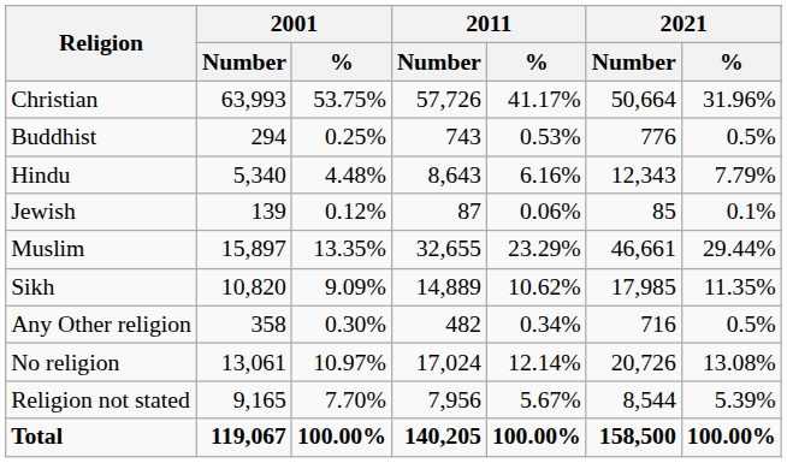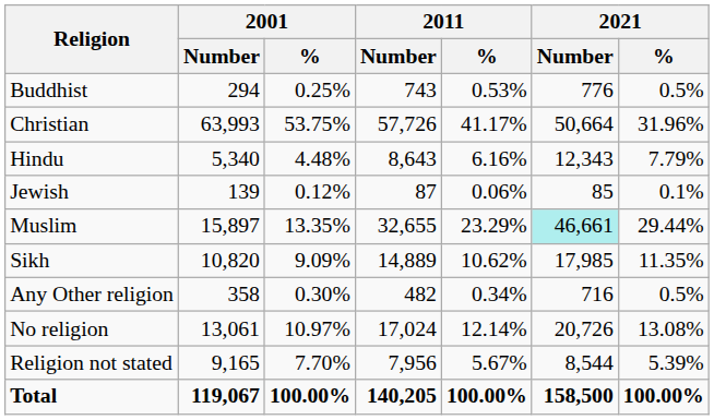 <table class="wikitable sortable" style="text-align:right">
 <tr>
 <th rowspan="2">Religion</th>
 <th colspan="2">2001</th>
 <th colspan="2">2011</th>
 <th colspan="2">2021</th>
 </tr>
 <tr>
 <th>Number</th>
 <th>%</th>
 <th>Number</th>
 <th>%</th>
 <th>Number</th>
 <th>%</th>
 </tr>
 <tr>
+<td style="text-align:left">Buddhist</td>
+<td>294</td>
+<td>0.25%</td>
+<td>743</td>
+<td>0.53%</td>
+<td>776</td>
+<td>0.5%</td>
+</tr>
+<tr>
 <td style="text-align:left">Christian</td>
 <td>63,993</td>
 <td>53.75%</td>
 <td>57,726</td>
 <td>41.17%</td>
 <td>50,664</td>
 <td>31.96%</td>
-</tr>
-<tr>
-<td style="text-align:left">Buddhist</td>
-<td>294</td>
-<td>0.25%</td>
-<td>743</td>
-<td>0.53%</td>
-<td>776</td>
-<td>0.5%</td>
 </tr>
 <tr>
 <td style="text-align:left">Hindu</td>
 <td>5,340</td>
 <td>4.48%</td>
 <td>8,643</td>
 <td>6.16%</td>
 <td>12,343</td>
 <td>7.79%</td>
 </tr>
 <tr>
 <td style="text-align:left">Jewish</td>
 <td>139</td>
 <td>0.12%</td>
 <td>87</td>
 <td>0.06%</td>
 <td>85</td>
 <td>0.1%</td>
 </tr>
 <tr>
 <td style="text-align:left">Muslim</td>
 <td>15,897</td>
 <td>13.35%</td>
 <td>32,655</td>
 <td>23.29%</td>
-<td>46,661</td>
+<td style="background: paleturquoise;">46,661</td>
 <td>29.44%</td>
 </tr>
 <tr>
 <td style="text-align:left">Sikh</td>
 <td>10,820</td>
 <td>9.09%</td>
 <td>14,889</td>
 <td>10.62%</td>
 <td>17,985</td>
 <td>11.35%</td>
 </tr>
 <tr>
 <td style="text-align:left">Any Other religion</td>
 <td>358</td>
 <td>0.30%</td>
 <td>482</td>
 <td>0.34%</td>
 <td>716</td>
 <td>0.5%</td>
 </tr>
 <tr>
 <td style="text-align:left">No religion</td>
 <td>13,061</td>
 <td>10.97%</td>
 <td>17,024</td>
 <td>12.14%</td>
 <td>20,726</td>
 <td>13.08%</td>
 </tr>
 <tr>
 <td style="text-align:left">Religion not stated</td>
 <td>9,165</td>
 <td>7.70%</td>
 <td>7,956</td>
 <td>5.67%</td>
 <td>8,544</td>
 <td>5.39%</td>
 </tr>
 <tr>
 <td style="text-align:left"><strong>Total</strong></td>
 <td><strong>119,067</strong></td>
 <td><strong>100.00%</strong></td>
 <td><strong>140,205</strong></td>
 <td><strong>100.00%</strong></td>
 <td><strong>158,500</strong></td>
 <td><strong>100.00%</strong></td>
 </tr>
 </table>
